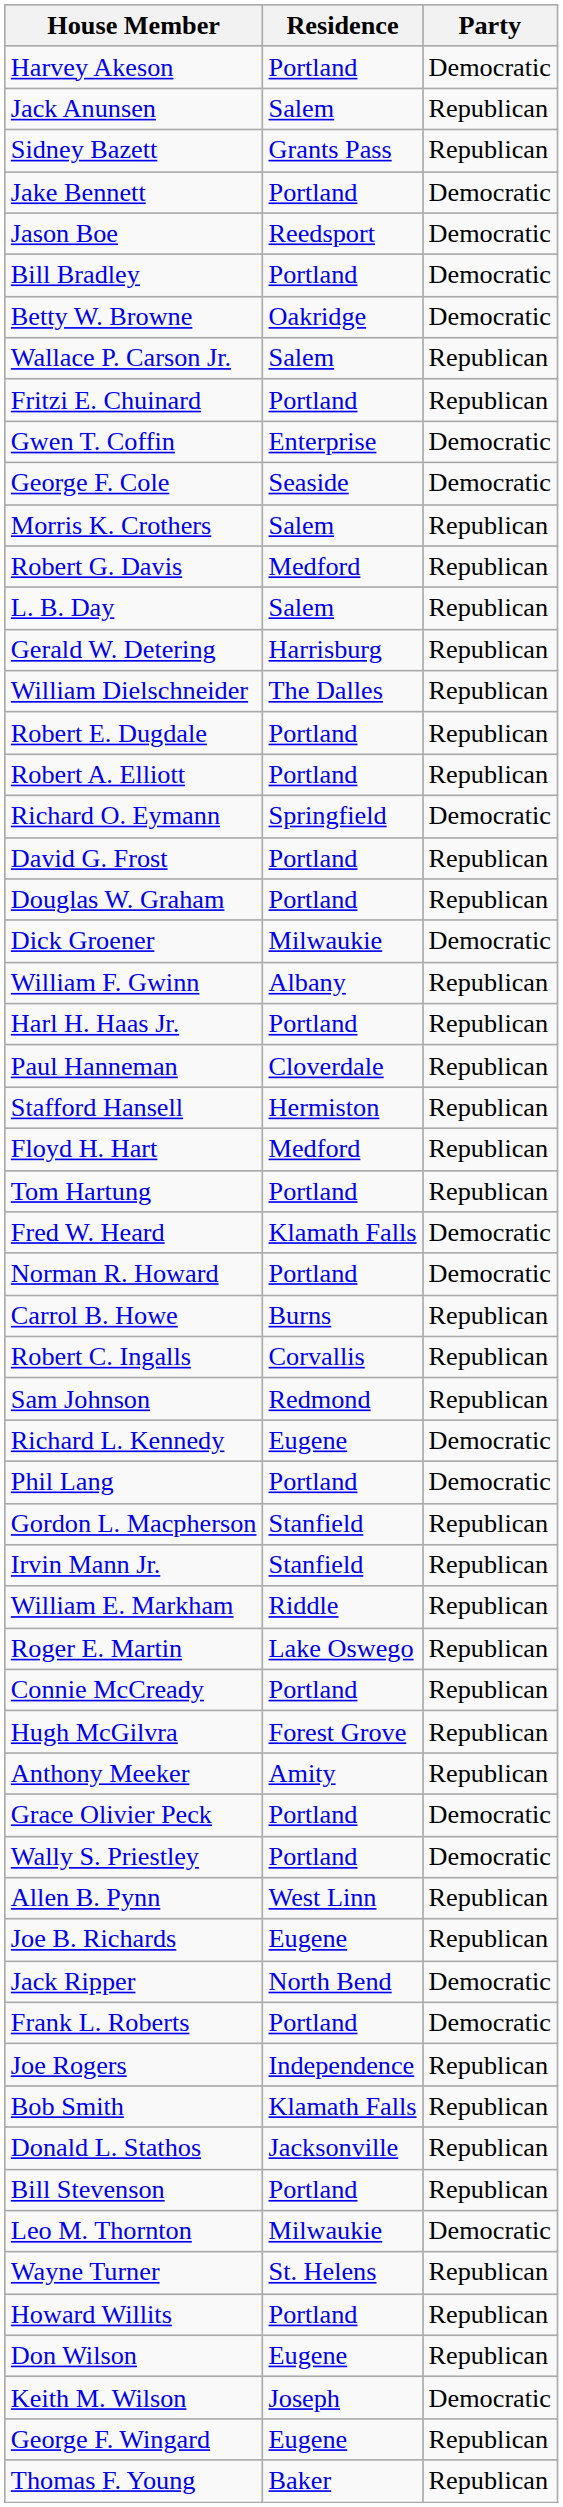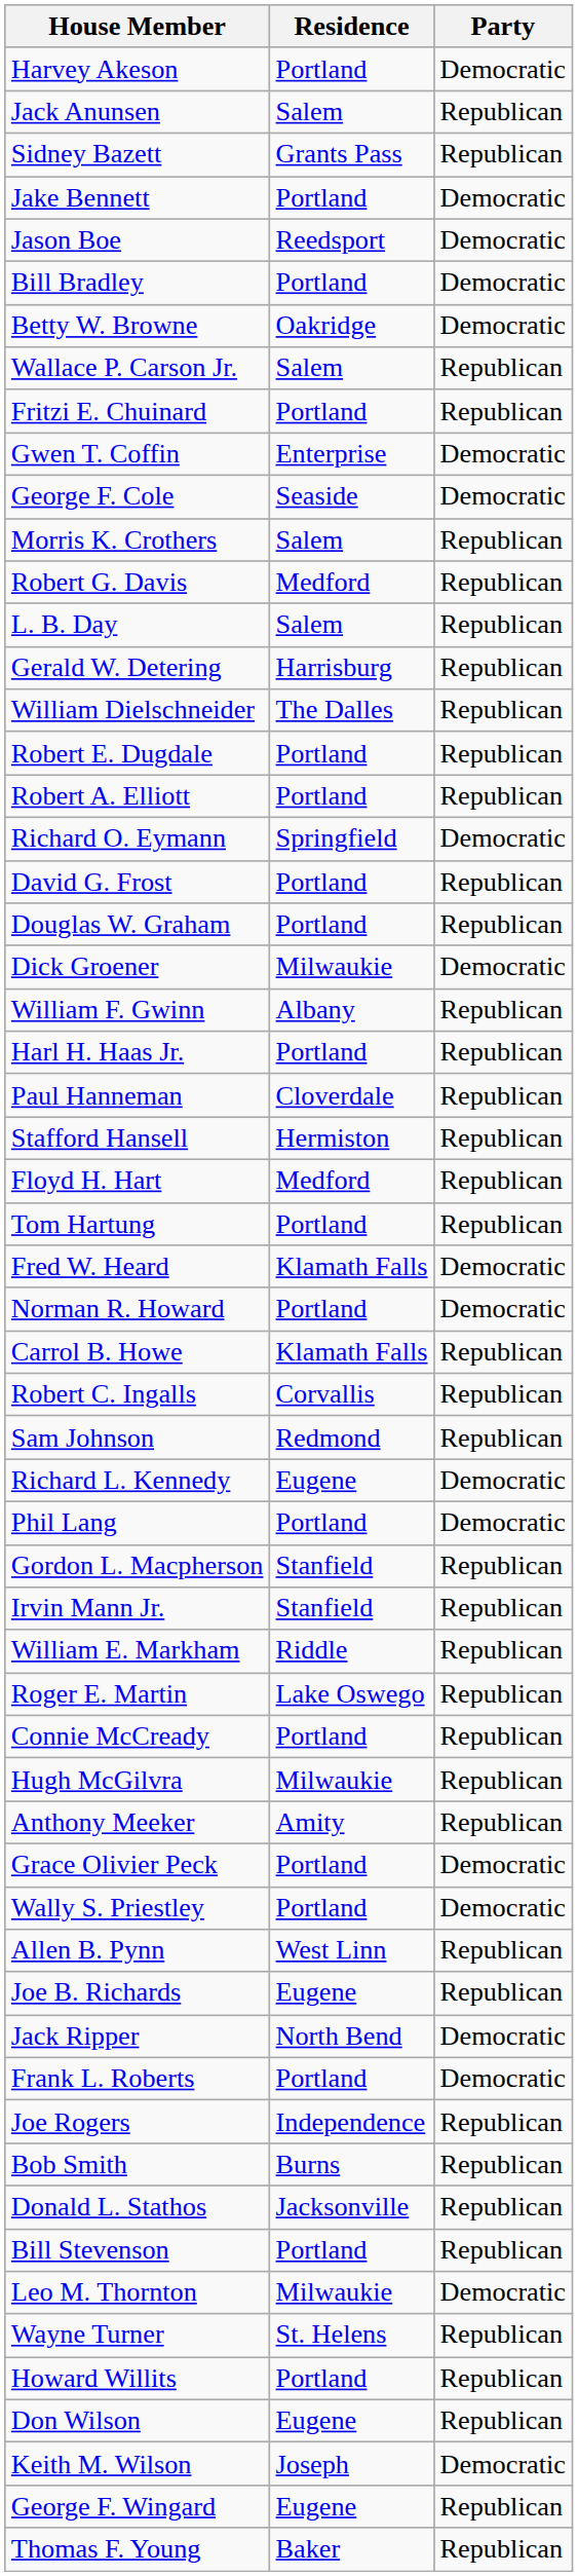 <table class="wikitable">
 <tr>
 <th>House Member</th>
 <th>Residence</th>
 <th>Party</th>
 </tr>
 <tr>
 <td><a href='#'>Harvey Akeson</a></td>
 <td><a href='#'>Portland</a></td>
 <td>Democratic</td>
 </tr>
 <tr>
 <td><a href='#'>Jack Anunsen</a></td>
 <td><a href='#'>Salem</a></td>
 <td>Republican</td>
 </tr>
 <tr>
 <td><a href='#'>Sidney Bazett</a></td>
 <td><a href='#'>Grants Pass</a></td>
 <td>Republican</td>
 </tr>
 <tr>
 <td><a href='#'>Jake Bennett</a></td>
 <td><a href='#'>Portland</a></td>
 <td>Democratic</td>
 </tr>
 <tr>
 <td><a href='#'>Jason Boe</a></td>
 <td><a href='#'>Reedsport</a></td>
 <td>Democratic</td>
 </tr>
 <tr>
 <td><a href='#'>Bill Bradley</a></td>
 <td><a href='#'>Portland</a></td>
 <td>Democratic</td>
 </tr>
 <tr>
 <td><a href='#'>Betty W. Browne</a></td>
 <td><a href='#'>Oakridge</a></td>
 <td>Democratic</td>
 </tr>
 <tr>
 <td><a href='#'>Wallace P. Carson Jr.</a></td>
 <td><a href='#'>Salem</a></td>
 <td>Republican</td>
 </tr>
 <tr>
 <td><a href='#'>Fritzi E. Chuinard</a></td>
 <td><a href='#'>Portland</a></td>
 <td>Republican</td>
 </tr>
 <tr>
 <td><a href='#'>Gwen T. Coffin</a></td>
 <td><a href='#'>Enterprise</a></td>
 <td>Democratic</td>
 </tr>
 <tr>
 <td><a href='#'>George F. Cole</a></td>
 <td><a href='#'>Seaside</a></td>
 <td>Democratic</td>
 </tr>
 <tr>
 <td><a href='#'>Morris K. Crothers</a></td>
 <td><a href='#'>Salem</a></td>
 <td>Republican</td>
 </tr>
 <tr>
 <td><a href='#'>Robert G. Davis</a></td>
 <td><a href='#'>Medford</a></td>
 <td>Republican</td>
 </tr>
 <tr>
 <td><a href='#'>L. B. Day</a></td>
 <td><a href='#'>Salem</a></td>
 <td>Republican</td>
 </tr>
 <tr>
 <td><a href='#'>Gerald W. Detering</a></td>
 <td><a href='#'>Harrisburg</a></td>
 <td>Republican</td>
 </tr>
 <tr>
 <td><a href='#'>William Dielschneider</a></td>
 <td><a href='#'>The Dalles</a></td>
 <td>Republican</td>
 </tr>
 <tr>
 <td><a href='#'>Robert E. Dugdale</a></td>
 <td><a href='#'>Portland</a></td>
 <td>Republican</td>
 </tr>
 <tr>
 <td><a href='#'>Robert A. Elliott</a></td>
 <td><a href='#'>Portland</a></td>
 <td>Republican</td>
 </tr>
 <tr>
 <td><a href='#'>Richard O. Eymann</a></td>
 <td><a href='#'>Springfield</a></td>
 <td>Democratic</td>
 </tr>
 <tr>
 <td><a href='#'>David G. Frost</a></td>
 <td><a href='#'>Portland</a></td>
 <td>Republican</td>
 </tr>
 <tr>
 <td><a href='#'>Douglas W. Graham</a></td>
 <td><a href='#'>Portland</a></td>
 <td>Republican</td>
 </tr>
 <tr>
 <td><a href='#'>Dick Groener</a></td>
 <td><a href='#'>Milwaukie</a></td>
 <td>Democratic</td>
 </tr>
 <tr>
 <td><a href='#'>William F. Gwinn</a></td>
 <td><a href='#'>Albany</a></td>
 <td>Republican</td>
 </tr>
 <tr>
 <td><a href='#'>Harl H. Haas Jr.</a></td>
 <td><a href='#'>Portland</a></td>
 <td>Republican</td>
 </tr>
 <tr>
 <td><a href='#'>Paul Hanneman</a></td>
 <td><a href='#'>Cloverdale</a></td>
 <td>Republican</td>
 </tr>
 <tr>
 <td><a href='#'>Stafford Hansell</a></td>
 <td><a href='#'>Hermiston</a></td>
 <td>Republican</td>
 </tr>
 <tr>
 <td><a href='#'>Floyd H. Hart</a></td>
 <td><a href='#'>Medford</a></td>
 <td>Republican</td>
 </tr>
 <tr>
 <td><a href='#'>Tom Hartung</a></td>
 <td><a href='#'>Portland</a></td>
 <td>Republican</td>
 </tr>
 <tr>
 <td><a href='#'>Fred W. Heard</a></td>
 <td><a href='#'>Klamath Falls</a></td>
 <td>Democratic</td>
 </tr>
 <tr>
 <td><a href='#'>Norman R. Howard</a></td>
 <td><a href='#'>Portland</a></td>
 <td>Democratic</td>
 </tr>
 <tr>
 <td><a href='#'>Carrol B. Howe</a></td>
-<td><a href='#'>Burns</a></td>
+<td><a href='#'>Klamath Falls</a></td>
 <td>Republican</td>
 </tr>
 <tr>
 <td><a href='#'>Robert C. Ingalls</a></td>
 <td><a href='#'>Corvallis</a></td>
 <td>Republican</td>
 </tr>
 <tr>
 <td><a href='#'>Sam Johnson</a></td>
 <td><a href='#'>Redmond</a></td>
 <td>Republican</td>
 </tr>
 <tr>
 <td><a href='#'>Richard L. Kennedy</a></td>
 <td><a href='#'>Eugene</a></td>
 <td>Democratic</td>
 </tr>
 <tr>
 <td><a href='#'>Phil Lang</a></td>
 <td><a href='#'>Portland</a></td>
 <td>Democratic</td>
 </tr>
 <tr>
 <td><a href='#'>Gordon L. Macpherson</a></td>
 <td><a href='#'>Stanfield</a></td>
 <td>Republican</td>
 </tr>
 <tr>
 <td><a href='#'>Irvin Mann Jr.</a></td>
 <td><a href='#'>Stanfield</a></td>
 <td>Republican</td>
 </tr>
 <tr>
 <td><a href='#'>William E. Markham</a></td>
 <td><a href='#'>Riddle</a></td>
 <td>Republican</td>
 </tr>
 <tr>
 <td><a href='#'>Roger E. Martin</a></td>
 <td><a href='#'>Lake Oswego</a></td>
 <td>Republican</td>
 </tr>
 <tr>
 <td><a href='#'>Connie McCready</a></td>
 <td><a href='#'>Portland</a></td>
 <td>Republican</td>
 </tr>
 <tr>
 <td><a href='#'>Hugh McGilvra</a></td>
-<td><a href='#'>Forest Grove</a></td>
+<td><a href='#'>Milwaukie</a></td>
 <td>Republican</td>
 </tr>
 <tr>
 <td><a href='#'>Anthony Meeker</a></td>
 <td><a href='#'>Amity</a></td>
 <td>Republican</td>
 </tr>
 <tr>
 <td><a href='#'>Grace Olivier Peck</a></td>
 <td><a href='#'>Portland</a></td>
 <td>Democratic</td>
 </tr>
 <tr>
 <td><a href='#'>Wally S. Priestley</a></td>
 <td><a href='#'>Portland</a></td>
 <td>Democratic</td>
 </tr>
 <tr>
 <td><a href='#'>Allen B. Pynn</a></td>
 <td><a href='#'>West Linn</a></td>
 <td>Republican</td>
 </tr>
 <tr>
 <td><a href='#'>Joe B. Richards</a></td>
 <td><a href='#'>Eugene</a></td>
 <td>Republican</td>
 </tr>
 <tr>
 <td><a href='#'>Jack Ripper</a></td>
 <td><a href='#'>North Bend</a></td>
 <td>Democratic</td>
 </tr>
 <tr>
 <td><a href='#'>Frank L. Roberts</a></td>
 <td><a href='#'>Portland</a></td>
 <td>Democratic</td>
 </tr>
 <tr>
 <td><a href='#'>Joe Rogers</a></td>
 <td><a href='#'>Independence</a></td>
 <td>Republican</td>
 </tr>
 <tr>
 <td><a href='#'>Bob Smith</a></td>
-<td><a href='#'>Klamath Falls</a></td>
+<td><a href='#'>Burns</a></td>
 <td>Republican</td>
 </tr>
 <tr>
 <td><a href='#'>Donald L. Stathos</a></td>
 <td><a href='#'>Jacksonville</a></td>
 <td>Republican</td>
 </tr>
 <tr>
 <td><a href='#'>Bill Stevenson</a></td>
 <td><a href='#'>Portland</a></td>
 <td>Republican</td>
 </tr>
 <tr>
 <td><a href='#'>Leo M. Thornton</a></td>
 <td><a href='#'>Milwaukie</a></td>
 <td>Democratic</td>
 </tr>
 <tr>
 <td><a href='#'>Wayne Turner</a></td>
 <td><a href='#'>St. Helens</a></td>
 <td>Republican</td>
 </tr>
 <tr>
 <td><a href='#'>Howard Willits</a></td>
 <td><a href='#'>Portland</a></td>
 <td>Republican</td>
 </tr>
 <tr>
 <td><a href='#'>Don Wilson</a></td>
 <td><a href='#'>Eugene</a></td>
 <td>Republican</td>
 </tr>
 <tr>
 <td><a href='#'>Keith M. Wilson</a></td>
 <td><a href='#'>Joseph</a></td>
 <td>Democratic</td>
 </tr>
 <tr>
 <td><a href='#'>George F. Wingard</a></td>
 <td><a href='#'>Eugene</a></td>
 <td>Republican</td>
 </tr>
 <tr>
 <td><a href='#'>Thomas F. Young</a></td>
 <td><a href='#'>Baker</a></td>
 <td>Republican</td>
 </tr>
 </table>
